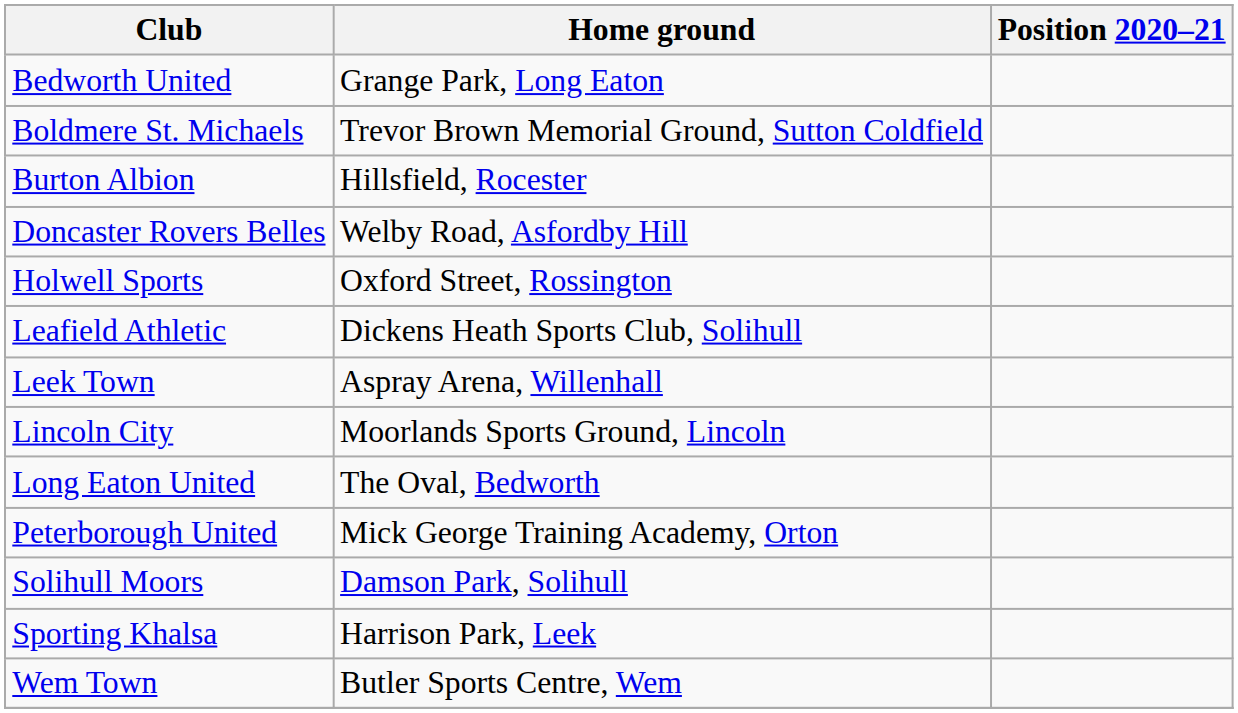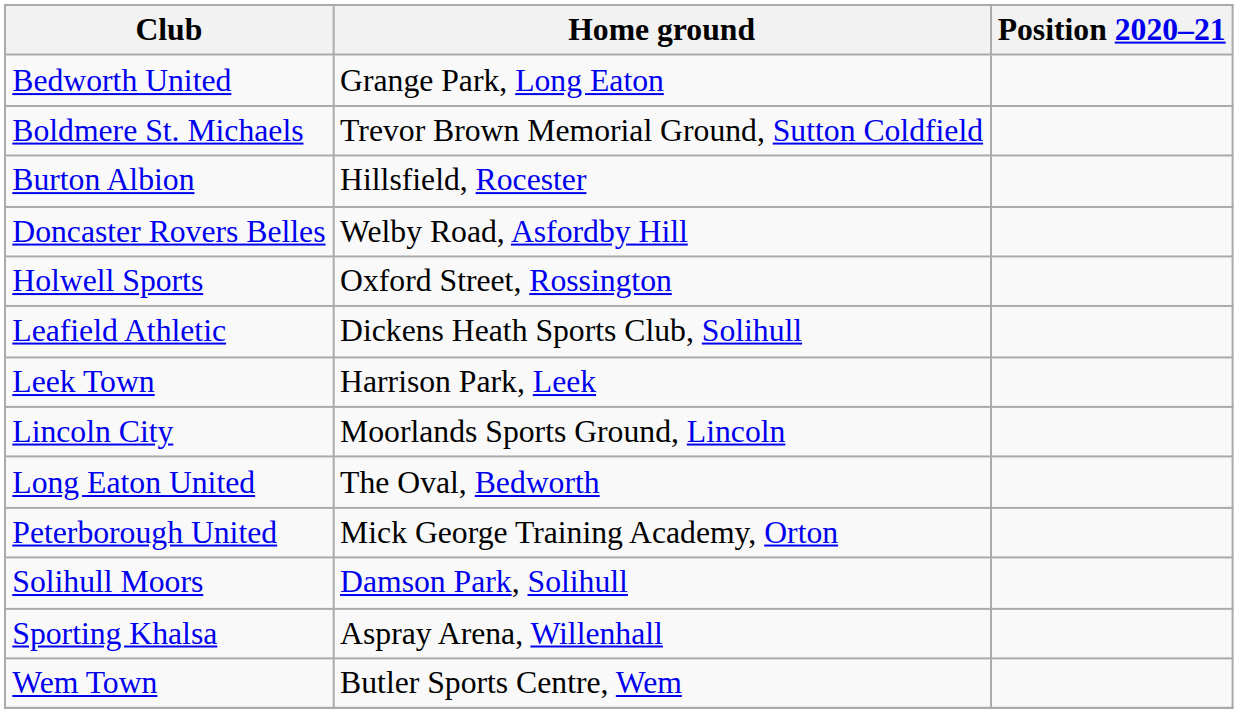 <table class="wikitable sortable" style="text-align:center;">
 <tr>
 <th>Club</th>
 <th>Home ground</th>
 <th>Position <a href='#'>2020–21</a></th>
 </tr>
 <tr>
 <td style="text-align:left;"><a href='#'>Bedworth United</a></td>
 <td style="text-align:left;">Grange Park, <a href='#'>Long Eaton</a></td>
 <td></td>
 </tr>
 <tr>
 <td style="text-align:left;"><a href='#'>Boldmere St. Michaels</a></td>
 <td style="text-align:left;">Trevor Brown Memorial Ground, <a href='#'>Sutton Coldfield</a></td>
 <td></td>
 </tr>
 <tr>
 <td style="text-align:left;"><a href='#'>Burton Albion</a></td>
 <td style="text-align:left;">Hillsfield, <a href='#'>Rocester</a></td>
 <td></td>
 </tr>
 <tr>
 <td style="text-align:left;"><a href='#'>Doncaster Rovers Belles</a></td>
 <td style="text-align:left;">Welby Road, <a href='#'>Asfordby Hill</a></td>
 <td></td>
 </tr>
 <tr>
 <td style="text-align:left;"><a href='#'>Holwell Sports</a></td>
 <td style="text-align:left;">Oxford Street, <a href='#'>Rossington</a></td>
 <td></td>
 </tr>
 <tr>
 <td style="text-align:left;"><a href='#'>Leafield Athletic</a></td>
 <td style="text-align:left;">Dickens Heath Sports Club, <a href='#'>Solihull</a></td>
 <td></td>
 </tr>
 <tr>
 <td style="text-align:left;"><a href='#'>Leek Town</a></td>
-<td style="text-align:left;">Aspray Arena, <a href='#'>Willenhall</a></td>
+<td style="text-align:left;">Harrison Park, <a href='#'>Leek</a></td>
 <td></td>
 </tr>
 <tr>
 <td style="text-align:left;"><a href='#'>Lincoln City</a></td>
 <td style="text-align:left;">Moorlands Sports Ground, <a href='#'>Lincoln</a></td>
 <td></td>
 </tr>
 <tr>
 <td style="text-align:left;"><a href='#'>Long Eaton United</a></td>
 <td style="text-align:left;">The Oval, <a href='#'>Bedworth</a></td>
 <td></td>
 </tr>
 <tr>
 <td style="text-align:left;"><a href='#'>Peterborough United</a></td>
 <td style="text-align:left;">Mick George Training Academy, <a href='#'>Orton</a></td>
 <td></td>
 </tr>
 <tr>
 <td style="text-align:left;"><a href='#'>Solihull Moors</a></td>
 <td style="text-align:left;"><a href='#'>Damson Park</a>, <a href='#'>Solihull</a></td>
 <td></td>
 </tr>
 <tr>
 <td style="text-align:left;"><a href='#'>Sporting Khalsa</a></td>
-<td style="text-align:left;">Harrison Park, <a href='#'>Leek</a></td>
+<td style="text-align:left;">Aspray Arena, <a href='#'>Willenhall</a></td>
 <td></td>
 </tr>
 <tr>
 <td style="text-align:left;"><a href='#'>Wem Town</a></td>
 <td style="text-align:left;">Butler Sports Centre, <a href='#'>Wem</a></td>
 <td></td>
 </tr>
 <tr>
 </tr>
 </table>
